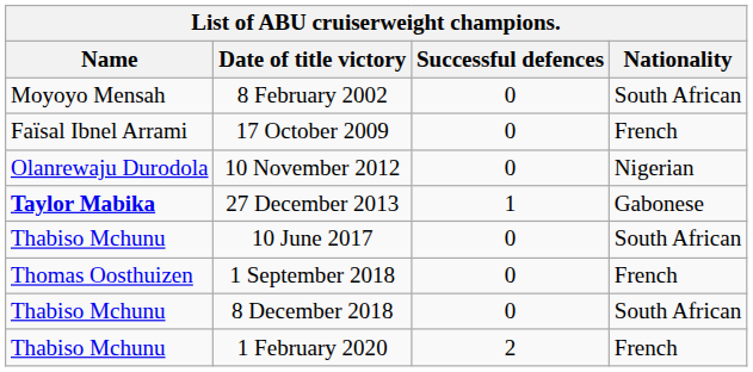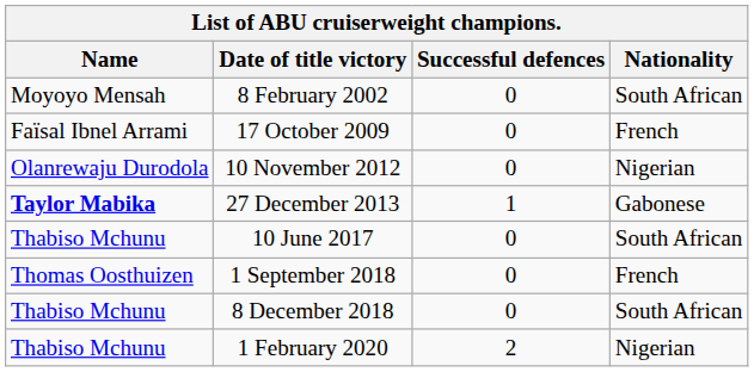 <table class="wikitable">
 <tr>
 <th colspan=4>List of ABU cruiserweight champions.</th>
 </tr>
 <tr>
 <th>Name</th>
 <th>Date of title victory</th>
 <th>Successful defences</th>
 <th>Nationality</th>
 </tr>
 <tr align=center>
 <td align=left>Moyoyo Mensah</td>
 <td>8 February 2002</td>
 <td>0</td>
 <td align=left> South African</td>
 </tr>
 <tr align=center>
 <td align=left>Faïsal Ibnel Arrami</td>
 <td>17 October 2009</td>
 <td>0</td>
 <td align=left> French</td>
 </tr>
 <tr align=center>
 <td align=left><a href='#'>Olanrewaju Durodola</a></td>
 <td>10 November 2012</td>
 <td>0</td>
 <td align=left> Nigerian</td>
 </tr>
 <tr align=center>
 <td align=left><strong><a href='#'>Taylor Mabika</a></strong></td>
 <td>27 December 2013</td>
 <td>1</td>
 <td align=left> Gabonese</td>
 </tr>
 <tr align=center>
 <td align=left><a href='#'>Thabiso Mchunu</a></td>
 <td>10 June 2017</td>
 <td>0</td>
 <td align=left> South African</td>
 </tr>
 <tr align=center>
 <td align=left><a href='#'>Thomas Oosthuizen</a></td>
 <td>1 September 2018</td>
 <td>0</td>
 <td align=left> French</td>
 </tr>
 <tr align=center>
 <td align=left><a href='#'>Thabiso Mchunu</a></td>
 <td>8 December 2018</td>
 <td>0</td>
 <td align=left> South African</td>
 </tr>
 <tr align=center>
 <td align=left><a href='#'>Thabiso Mchunu</a></td>
 <td>1 February 2020</td>
 <td>2</td>
-<td align=left> French</td>
+<td align=left> Nigerian</td>
 </tr>
 </table>
